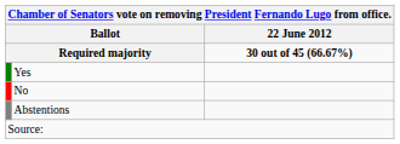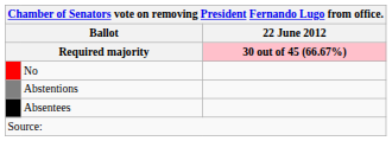 <table class="wikitable" style="text-align:center; font-size:95%;">
 <tr style="background:#e9e9e9;">
 <th colspan="3"><a href='#'>Chamber of Senators</a> vote on removing <a href='#'>President</a> <a href='#'>Fernando Lugo</a> from office.</th>
 </tr>
 <tr>
 <th colspan="2" style="width:150px;">Ballot</th>
 <th>22 June 2012</th>
 </tr>
 <tr>
 <th colspan="2">Required majority</th>
-<td><strong>30 out of 45 (66.67%)</strong></td>
-</tr>
-<tr>
-<th style="width:1px; background:green;"></th>
-<td style="text-align:left;">Yes</td>
-<td></td>
+<td style="background: pink;"><strong>30 out of 45 (66.67%)</strong></td>
 </tr>
 <tr>
 <th style="background:red;"></th>
 <td style="text-align:left;">No</td>
 <td></td>
 </tr>
 <tr>
 <th style="background:gray;"></th>
 <td style="text-align:left;">Abstentions</td>
 <td></td>
 </tr>
 <tr>
+<th style="background:black;"></th>
+<td style="text-align:left;">Absentees</td>
+<td></td>
+</tr>
+<tr>
 <td style="text-align:left;" colspan="3">Source:</td>
 </tr>
 </table>
